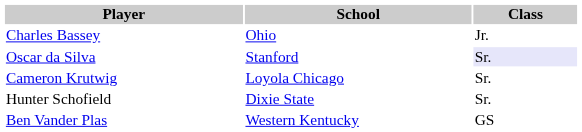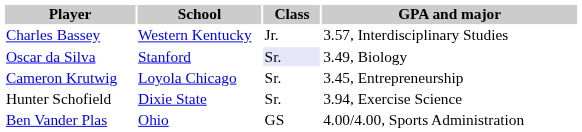 <table style="width:600px" "border:'1' 'solid' 'gray' ">
 <tr>
 <th style="background:#ccc; width:23%;">Player</th>
 <th style="background:#ccc; width:22%;">School</th>
 <th style="background:#ccc; width:10%;">Class</th>
+<th style="background:#ccc; width:45%;">GPA and major</th>
 </tr>
 <tr>
 <td><a href='#'>Charles Bassey</a></td>
-<td><a href='#'>Ohio</a></td>
+<td><a href='#'>Western Kentucky</a></td>
 <td>Jr.</td>
+<td>3.57, Interdisciplinary Studies</td>
 </tr>
 <tr>
 <td><a href='#'>Oscar da Silva</a></td>
 <td><a href='#'>Stanford</a></td>
 <td style="background: lavender;">Sr.</td>
+<td>3.49, Biology</td>
 </tr>
 <tr>
 <td><a href='#'>Cameron Krutwig</a></td>
 <td><a href='#'>Loyola Chicago</a></td>
 <td>Sr.</td>
+<td>3.45, Entrepreneurship</td>
 </tr>
 <tr>
 <td>Hunter Schofield</td>
 <td><a href='#'>Dixie State</a></td>
 <td>Sr.</td>
+<td>3.94, Exercise Science</td>
 </tr>
 <tr>
 <td><a href='#'>Ben Vander Plas</a></td>
-<td><a href='#'>Western Kentucky</a></td>
+<td><a href='#'>Ohio</a></td>
 <td>GS</td>
+<td>4.00/4.00, Sports Administration</td>
 </tr>
 </table>
